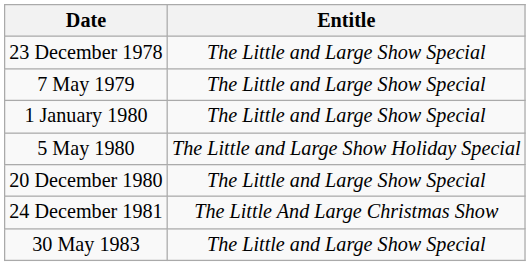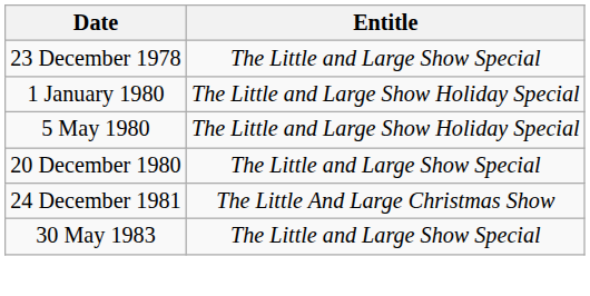 <table class="wikitable" style="text-align:center;">
 <tr>
 <th>Date</th>
 <th>Entitle</th>
 </tr>
 <tr>
 <td>23 December 1978</td>
 <td><em>The Little and Large Show Special</em></td>
 </tr>
 <tr>
-<td>7 May 1979</td>
-<td><em>The Little and Large Show Special</em></td>
-</tr>
-<tr>
 <td>1 January 1980</td>
-<td><em>The Little and Large Show Special</em></td>
+<td><em>The Little and Large Show Holiday Special</em></td>
 </tr>
 <tr>
 <td>5 May 1980</td>
 <td><em>The Little and Large Show Holiday Special</em></td>
 </tr>
 <tr>
 <td>20 December 1980</td>
 <td><em>The Little and Large Show Special</em></td>
 </tr>
 <tr>
 <td>24 December 1981</td>
 <td><em>The Little And Large Christmas Show</em></td>
 </tr>
 <tr>
 <td>30 May 1983</td>
 <td><em>The Little and Large Show Special</em></td>
 </tr>
 </table>
